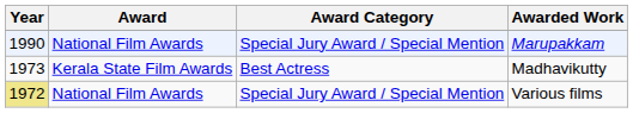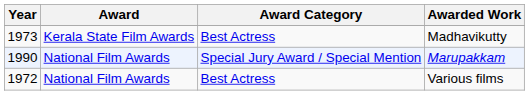 <table class="wikitable">
 <tr>
 <th>Year</th>
 <th>Award</th>
 <th>Award Category</th>
 <th>Awarded Work</th>
 </tr>
 <tr>
 </tr>
+<tr>
+<td>1973</td>
+<td><a href='#'>Kerala State Film Awards</a></td>
+<td><a href='#'>Best Actress</a></td>
+<td>Madhavikutty</td>
+</tr>
 <tr bgcolor=#edf3fe>
 <td>1990</td>
 <td><a href='#'>National Film Awards</a></td>
 <td><a href='#'>Special Jury Award / Special Mention</a></td>
 <td><em><a href='#'>Marupakkam</a></em></td>
 </tr>
 <tr>
-<td>1973</td>
-<td><a href='#'>Kerala State Film Awards</a></td>
+<td>1972</td>
+<td><a href='#'>National Film Awards</a></td>
 <td><a href='#'>Best Actress</a></td>
-<td>Madhavikutty</td>
-</tr>
-<tr>
-<td style="background: khaki;">1972</td>
-<td><a href='#'>National Film Awards</a></td>
-<td><a href='#'>Special Jury Award / Special Mention</a></td>
 <td>Various films</td>
 </tr>
 </table>
